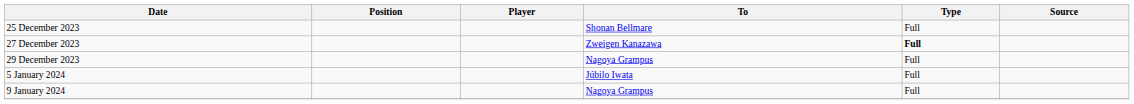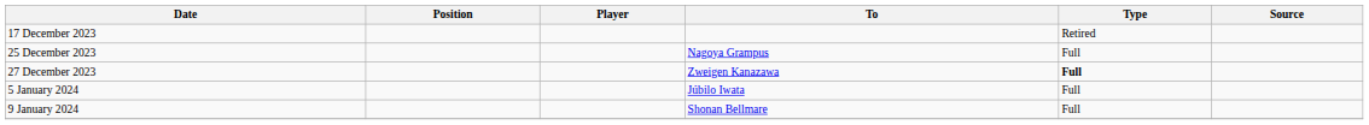 <table class="wikitable sortable" style="width:90%; text-align:center; font-size:95%; text-align:left;">
 <tr>
 <th>Date</th>
 <th>Position</th>
 <th>Player</th>
 <th>To</th>
 <th>Type</th>
 <th>Source</th>
 </tr>
 <tr>
+<td>17 December 2023</td>
+<td></td>
+<td></td>
+<td></td>
+<td>Retired</td>
+<td></td>
+</tr>
+<tr>
 <td>25 December 2023</td>
 <td></td>
 <td></td>
-<td> <a href='#'>Shonan Bellmare</a></td>
+<td> <a href='#'>Nagoya Grampus</a></td>
 <td>Full</td>
 <td></td>
 </tr>
 <tr>
 <td>27 December 2023</td>
 <td></td>
 <td></td>
 <td> <a href='#'>Zweigen Kanazawa</a></td>
 <td><strong>Full</strong></td>
-<td></td>
-</tr>
-<tr>
-<td>29 December 2023</td>
-<td></td>
-<td></td>
-<td> <a href='#'>Nagoya Grampus</a></td>
-<td>Full</td>
 <td></td>
 </tr>
 <tr>
 <td>5 January 2024</td>
 <td></td>
 <td></td>
 <td> <a href='#'>Júbilo Iwata</a></td>
 <td>Full</td>
 <td></td>
 </tr>
 <tr>
 <td>9 January 2024</td>
 <td></td>
 <td></td>
-<td> <a href='#'>Nagoya Grampus</a></td>
+<td> <a href='#'>Shonan Bellmare</a></td>
 <td>Full</td>
 <td></td>
 </tr>
 <tr>
 </tr>
 </table>
